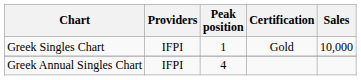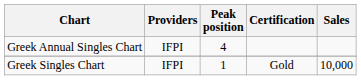 <table class="wikitable">
 <tr>
 <th>Chart</th>
 <th>Providers</th>
 <th>Peak <br>position</th>
 <th>Certification</th>
 <th>Sales</th>
 </tr>
 <tr>
+<td>Greek Annual Singles Chart</td>
+<td align="center">IFPI</td>
+<td align="center">4</td>
+<td></td>
+<td></td>
+</tr>
+<tr>
+</tr>
+<tr>
 <td>Greek Singles Chart</td>
 <td align="center">IFPI</td>
 <td align="center">1</td>
 <td align="center">Gold</td>
 <td align="center">10,000</td>
 </tr>
-<tr>
-</tr>
-<tr>
-<td>Greek Annual Singles Chart</td>
-<td align="center">IFPI</td>
-<td align="center">4</td>
-<td></td>
-<td></td>
-</tr>
 </table>
